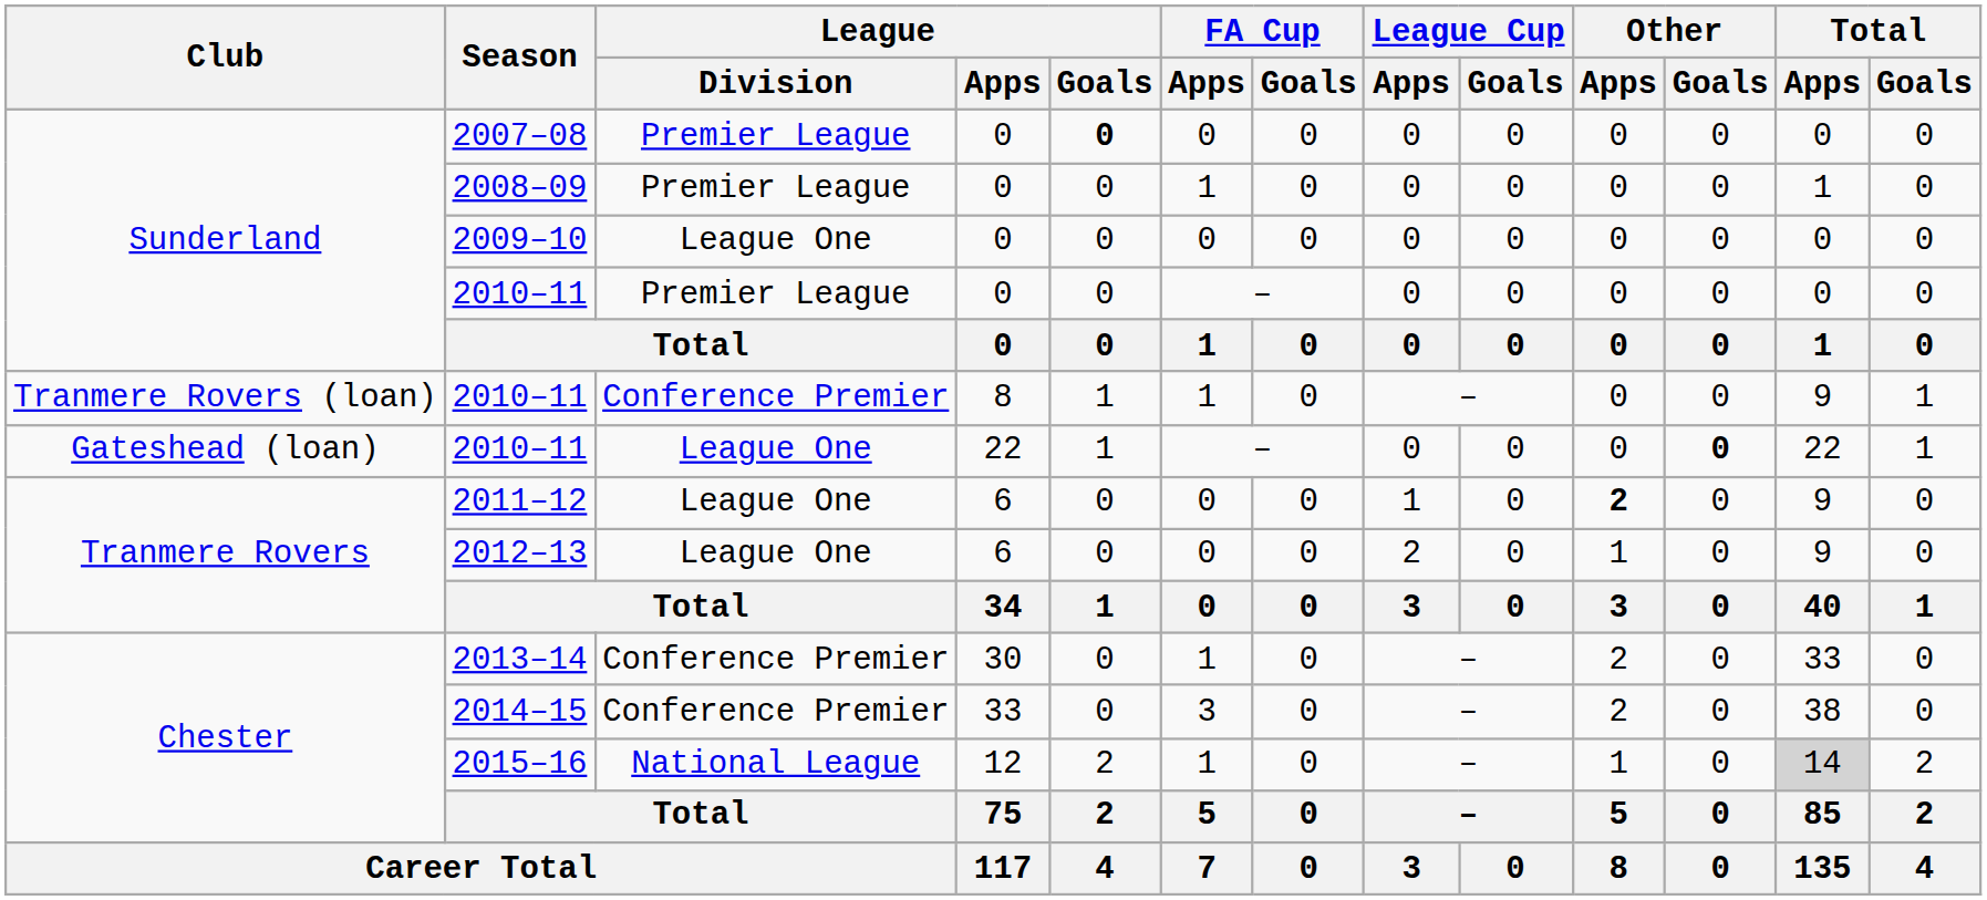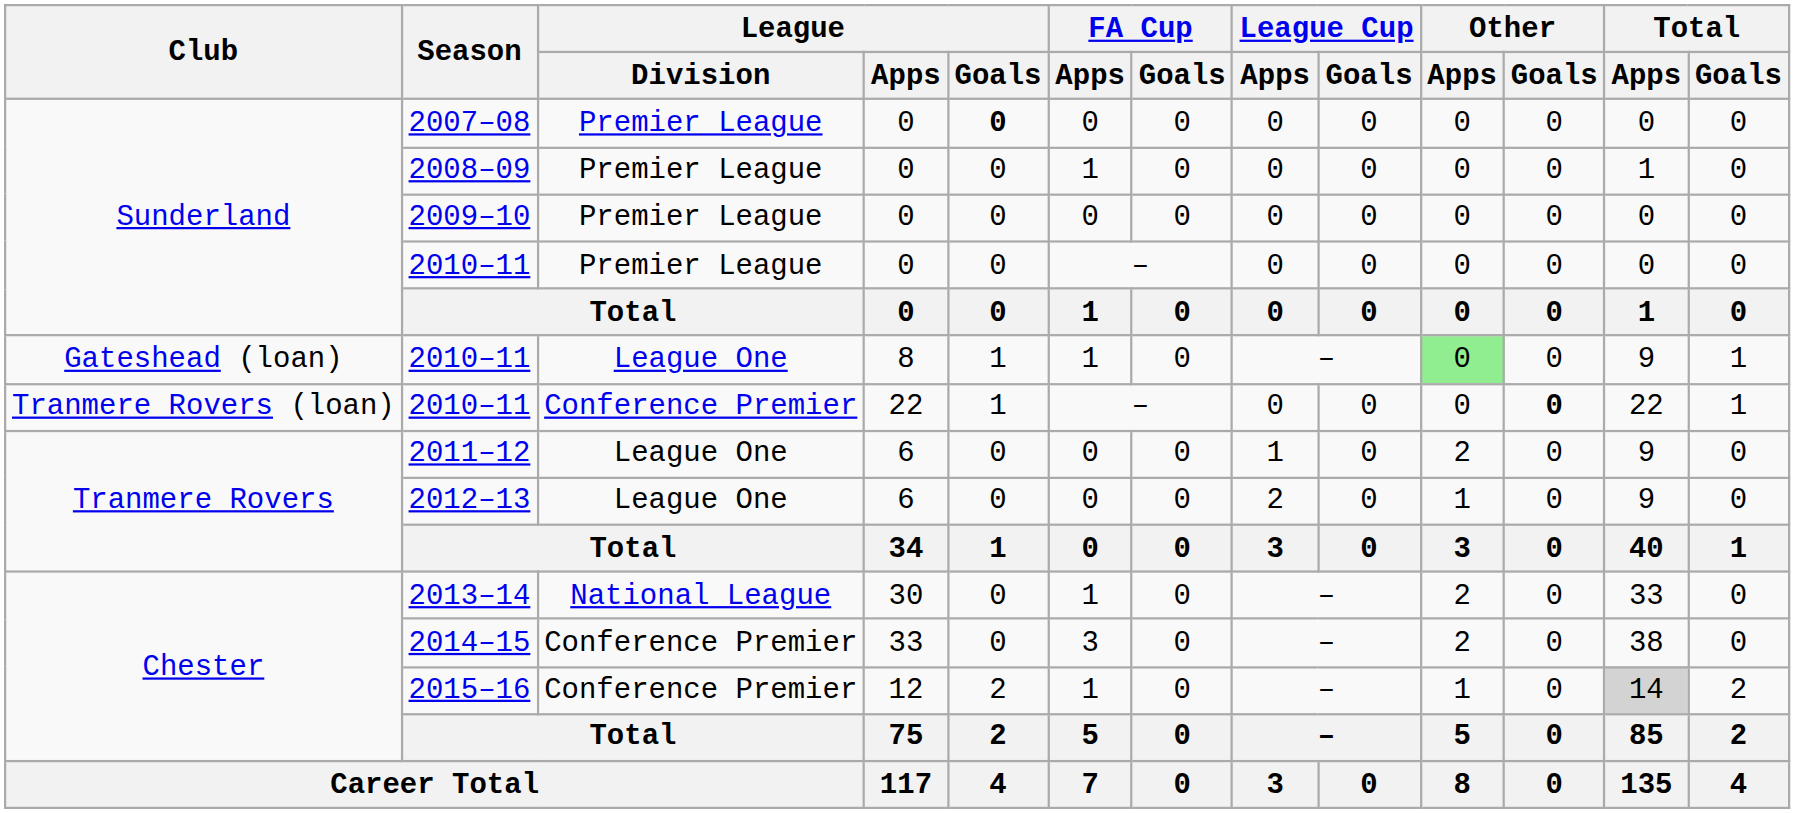 <table class="wikitable" style="text-align: center;">
 <tr>
 <th rowspan="2">Club</th>
 <th rowspan="2">Season</th>
 <th colspan="3">League</th>
 <th colspan="2"><a href='#'>FA Cup</a></th>
 <th colspan="2"><a href='#'>League Cup</a></th>
 <th colspan="2">Other</th>
 <th colspan="2">Total</th>
 </tr>
 <tr>
 <th>Division</th>
 <th>Apps</th>
 <th>Goals</th>
 <th>Apps</th>
 <th>Goals</th>
 <th>Apps</th>
 <th>Goals</th>
 <th>Apps</th>
 <th>Goals</th>
 <th>Apps</th>
 <th>Goals</th>
 </tr>
 <tr>
 <td rowspan="5"><a href='#'>Sunderland</a></td>
 <td><a href='#'>2007–08</a></td>
 <td><a href='#'>Premier League</a></td>
 <td>0</td>
 <td><strong>0</strong></td>
 <td>0</td>
 <td>0</td>
 <td>0</td>
 <td>0</td>
 <td>0</td>
 <td>0</td>
 <td>0</td>
 <td>0</td>
 </tr>
 <tr>
 <td><a href='#'>2008–09</a></td>
 <td>Premier League</td>
 <td>0</td>
 <td>0</td>
 <td>1</td>
 <td>0</td>
 <td>0</td>
 <td>0</td>
 <td>0</td>
 <td>0</td>
 <td>1</td>
 <td>0</td>
 </tr>
 <tr>
 <td><a href='#'>2009–10</a></td>
-<td>League One</td>
+<td>Premier League</td>
 <td>0</td>
 <td>0</td>
 <td>0</td>
 <td>0</td>
 <td>0</td>
 <td>0</td>
 <td>0</td>
 <td>0</td>
 <td>0</td>
 <td>0</td>
 </tr>
 <tr>
 <td><a href='#'>2010–11</a></td>
 <td>Premier League</td>
 <td>0</td>
 <td>0</td>
 <td colspan="2">–</td>
 <td>0</td>
 <td>0</td>
 <td>0</td>
 <td>0</td>
 <td>0</td>
 <td>0</td>
 </tr>
 <tr>
 <th colspan="2">Total</th>
 <th>0</th>
 <th>0</th>
 <th>1</th>
 <th>0</th>
 <th>0</th>
 <th>0</th>
 <th>0</th>
 <th>0</th>
 <th>1</th>
 <th>0</th>
 </tr>
 <tr>
-<td><a href='#'>Tranmere Rovers</a> (loan)</td>
+<td><a href='#'>Gateshead</a> (loan)</td>
 <td><a href='#'>2010–11</a></td>
-<td><a href='#'>Conference Premier</a></td>
+<td><a href='#'>League One</a></td>
 <td>8</td>
 <td>1</td>
 <td>1</td>
 <td>0</td>
 <td colspan="2">–</td>
-<td>0</td>
+<td style="background: lightgreen;">0</td>
 <td>0</td>
 <td>9</td>
 <td>1</td>
 </tr>
 <tr>
-<td><a href='#'>Gateshead</a> (loan)</td>
+<td><a href='#'>Tranmere Rovers</a> (loan)</td>
 <td><a href='#'>2010–11</a></td>
-<td><a href='#'>League One</a></td>
+<td><a href='#'>Conference Premier</a></td>
 <td>22</td>
 <td>1</td>
 <td colspan="2">–</td>
 <td>0</td>
 <td>0</td>
 <td>0</td>
 <td><strong>0</strong></td>
 <td>22</td>
 <td>1</td>
 </tr>
 <tr>
 <td rowspan="3"><a href='#'>Tranmere Rovers</a></td>
 <td><a href='#'>2011–12</a></td>
 <td>League One</td>
 <td>6</td>
 <td>0</td>
 <td>0</td>
 <td>0</td>
 <td>1</td>
 <td>0</td>
-<td><strong>2</strong></td>
+<td>2</td>
 <td>0</td>
 <td>9</td>
 <td>0</td>
 </tr>
 <tr>
 <td><a href='#'>2012–13</a></td>
 <td>League One</td>
 <td>6</td>
 <td>0</td>
 <td>0</td>
 <td>0</td>
 <td>2</td>
 <td>0</td>
 <td>1</td>
 <td>0</td>
 <td>9</td>
 <td>0</td>
 </tr>
 <tr>
 <th colspan="2">Total</th>
 <th>34</th>
 <th>1</th>
 <th>0</th>
 <th>0</th>
 <th>3</th>
 <th>0</th>
 <th>3</th>
 <th>0</th>
 <th>40</th>
 <th>1</th>
 </tr>
 <tr>
 <td rowspan="4"><a href='#'>Chester</a></td>
 <td><a href='#'>2013–14</a></td>
-<td>Conference Premier</td>
+<td><a href='#'>National League</a></td>
 <td>30</td>
 <td>0</td>
 <td>1</td>
 <td>0</td>
 <td colspan="2">–</td>
 <td>2</td>
 <td>0</td>
 <td>33</td>
 <td>0</td>
 </tr>
 <tr>
 <td><a href='#'>2014–15</a></td>
 <td>Conference Premier</td>
 <td>33</td>
 <td>0</td>
 <td>3</td>
 <td>0</td>
 <td colspan="2">–</td>
 <td>2</td>
 <td>0</td>
 <td>38</td>
 <td>0</td>
 </tr>
 <tr>
 <td><a href='#'>2015–16</a></td>
-<td><a href='#'>National League</a></td>
+<td>Conference Premier</td>
 <td>12</td>
 <td>2</td>
 <td>1</td>
 <td>0</td>
 <td colspan="2">–</td>
 <td>1</td>
 <td>0</td>
 <td style="background: lightgrey;">14</td>
 <td>2</td>
 </tr>
 <tr>
 <th colspan="2">Total</th>
 <th>75</th>
 <th>2</th>
 <th>5</th>
 <th>0</th>
 <th colspan="2">–</th>
 <th>5</th>
 <th>0</th>
 <th>85</th>
 <th>2</th>
 </tr>
 <tr>
 <th colspan="3">Career Total</th>
 <th>117</th>
 <th>4</th>
 <th>7</th>
 <th>0</th>
 <th>3</th>
 <th>0</th>
 <th>8</th>
 <th>0</th>
 <th>135</th>
 <th>4</th>
 </tr>
 </table>
